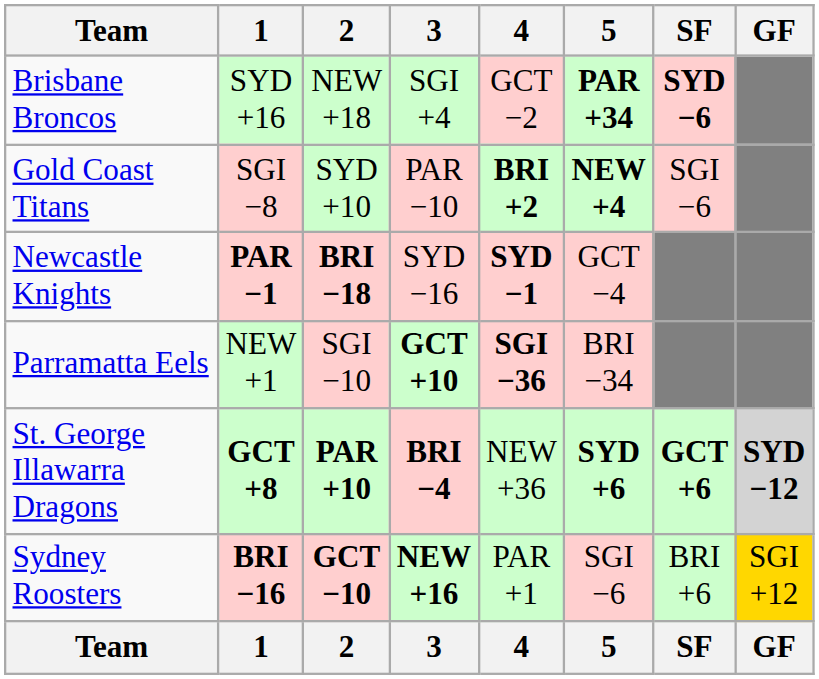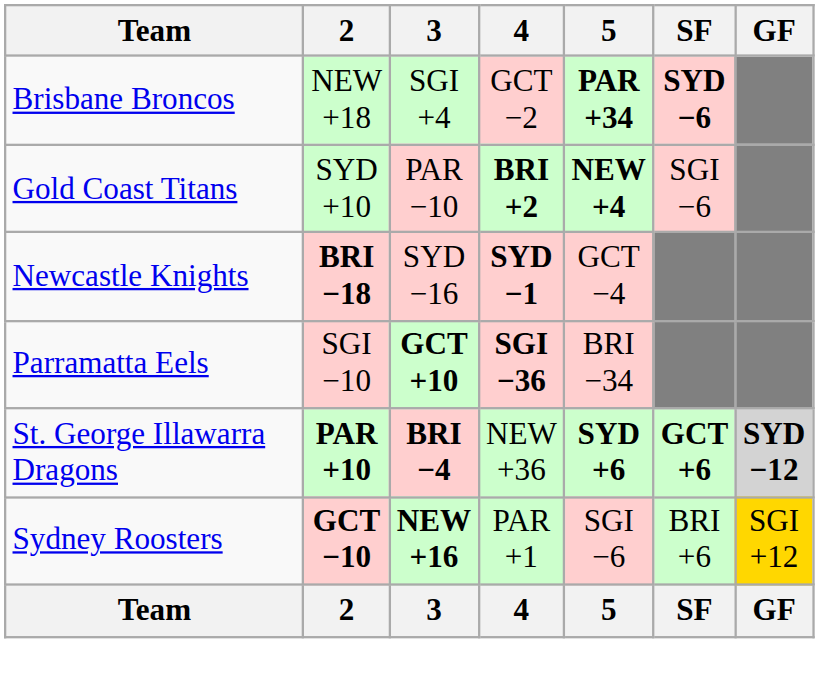 <table class="wikitable sortable" style="font-size:85%; text-align:center; width:40%">
 <tr valign="top">
 <th valign="middle">Team</th>
-<th>1</th>
 <th>2</th>
 <th>3</th>
 <th>4</th>
 <th>5</th>
 <th>SF</th>
 <th>GF</th>
 </tr>
 <tr>
 <td align="left"><a href='#'>Brisbane Broncos</a></td>
-<td style="background:#cfc;">SYD<br>+16</td>
 <td style="background:#cfc;">NEW<br>+18</td>
 <td style="background:#cfc;">SGI<br>+4</td>
 <td style="background:#FFCFCF;">GCT<br>−2</td>
 <td style="background:#cfc;"><strong>PAR<br>+34</strong></td>
 <td style="background:#FFCFCF;"><strong>SYD<br>−6</strong></td>
 <td style="background:#808080;"></td>
 </tr>
 <tr>
 <td align="left"><a href='#'>Gold Coast Titans</a></td>
-<td style="background:#FFCFCF;">SGI<br>−8</td>
 <td style="background:#cfc;">SYD<br>+10</td>
 <td style="background:#FFCFCF;">PAR<br>−10</td>
 <td style="background:#cfc;"><strong>BRI<br>+2</strong></td>
 <td style="background:#cfc;"><strong>NEW<br>+4</strong></td>
 <td style="background:#FFCFCF;">SGI<br>−6</td>
 <td style="background:#808080;"></td>
 </tr>
 <tr>
 <td align="left"><a href='#'>Newcastle Knights</a></td>
-<td style="background:#FFCFCF;"><strong>PAR<br>−1</strong></td>
 <td style="background:#FFCFCF;"><strong>BRI<br>−18</strong></td>
 <td style="background:#FFCFCF;">SYD<br>−16</td>
 <td style="background:#FFCFCF;"><strong>SYD<br>−1</strong></td>
 <td style="background:#FFCFCF;">GCT<br>−4</td>
 <td style="background:#808080;"></td>
 <td style="background:#808080;"></td>
 </tr>
 <tr>
 <td align="left"><a href='#'>Parramatta Eels</a></td>
-<td style="background:#cfc;">NEW<br>+1</td>
 <td style="background:#FFCFCF;">SGI<br>−10</td>
 <td style="background:#cfc;"><strong>GCT<br>+10</strong></td>
 <td style="background:#FFCFCF;"><strong>SGI<br>−36</strong></td>
 <td style="background:#FFCFCF;">BRI<br>−34</td>
 <td style="background:#808080;"></td>
 <td style="background:#808080;"></td>
 </tr>
 <tr>
 <td align="left"><a href='#'>St. George Illawarra Dragons</a></td>
-<td style="background:#cfc;"><strong>GCT<br>+8</strong></td>
 <td style="background:#cfc;"><strong>PAR<br>+10</strong></td>
 <td style="background:#FFCFCF;"><strong>BRI<br>−4</strong></td>
 <td style="background:#cfc;">NEW<br>+36</td>
 <td style="background:#cfc;"><strong>SYD<br>+6</strong></td>
 <td style="background:#cfc;"><strong>GCT<br>+6</strong></td>
 <td style="background:#D3D3D3;"><strong>SYD<br>−12</strong></td>
 </tr>
 <tr>
 <td align="left"><a href='#'>Sydney Roosters</a></td>
-<td style="background:#FFCFCF;"><strong>BRI<br>−16</strong></td>
 <td style="background:#FFCFCF;"><strong>GCT<br>−10</strong></td>
 <td style="background:#cfc;"><strong>NEW<br>+16</strong></td>
 <td style="background:#cfc;">PAR<br>+1</td>
 <td style="background:#FFCFCF;">SGI<br>−6</td>
 <td style="background:#cfc;">BRI<br>+6</td>
 <td style="background:#FFD700;">SGI<br>+12</td>
 </tr>
 <tr valign="top">
 <th valign="middle">Team</th>
-<th>1</th>
 <th>2</th>
 <th>3</th>
 <th>4</th>
 <th>5</th>
 <th>SF</th>
 <th>GF</th>
 </tr>
 </table>
